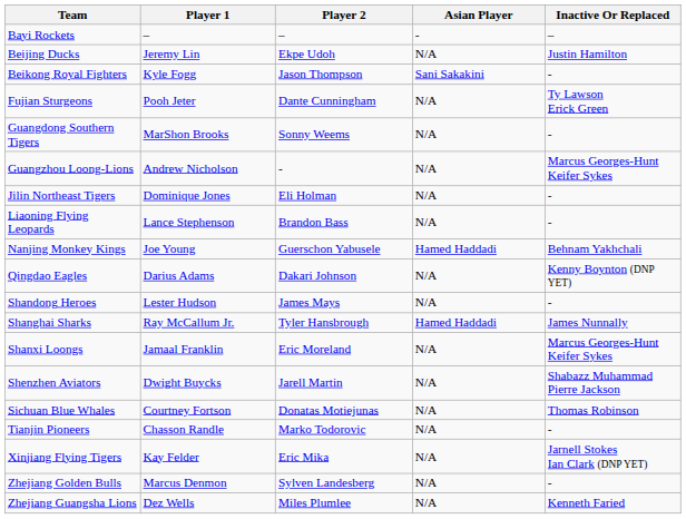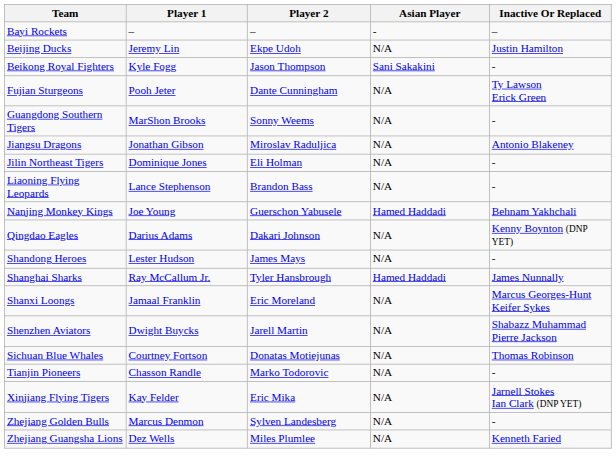 <table class="wikitable">
 <tr>
 <th style="width:190px;"><strong>Team</strong></th>
 <th style="width:190px;"><strong>Player 1</strong></th>
 <th style="width:190px;"><strong>Player 2</strong></th>
 <th style="width:190px;"><strong>Asian Player</strong></th>
 <th style="width:190px;"><strong>Inactive Or Replaced</strong></th>
 </tr>
 <tr>
 <td><a href='#'>Bayi Rockets</a></td>
 <td>–</td>
 <td>–</td>
 <td>-</td>
 <td>–</td>
 </tr>
 <tr>
 <td><a href='#'>Beijing Ducks</a></td>
 <td> <a href='#'>Jeremy Lin</a></td>
 <td> <a href='#'>Ekpe Udoh</a></td>
 <td>N/A</td>
 <td> <a href='#'>Justin Hamilton</a></td>
 </tr>
 <tr>
 <td><a href='#'>Beikong Royal Fighters</a></td>
 <td> <a href='#'>Kyle Fogg</a></td>
 <td> <a href='#'>Jason Thompson</a></td>
 <td> <a href='#'>Sani Sakakini</a></td>
 <td>-</td>
 </tr>
 <tr>
 <td><a href='#'>Fujian Sturgeons</a></td>
 <td> <a href='#'>Pooh Jeter</a></td>
 <td> <a href='#'>Dante Cunningham</a></td>
 <td>N/A</td>
 <td> <a href='#'>Ty Lawson</a><br> <a href='#'>Erick Green</a></td>
 </tr>
 <tr>
 <td><a href='#'>Guangdong Southern Tigers</a></td>
 <td> <a href='#'>MarShon Brooks</a></td>
 <td> <a href='#'>Sonny Weems</a></td>
 <td>N/A</td>
 <td>-</td>
 </tr>
 <tr>
-<td><a href='#'>Guangzhou Loong-Lions</a></td>
-<td> <a href='#'>Andrew Nicholson</a></td>
-<td>-</td>
+<td><a href='#'>Jiangsu Dragons</a></td>
+<td> <a href='#'>Jonathan Gibson</a></td>
+<td> <a href='#'>Miroslav Raduljica</a></td>
 <td>N/A</td>
-<td> <a href='#'>Marcus Georges-Hunt</a><br> <a href='#'>Keifer Sykes</a></td>
+<td> <a href='#'>Antonio Blakeney</a></td>
 </tr>
 <tr>
 <td><a href='#'>Jilin Northeast Tigers</a></td>
 <td> <a href='#'>Dominique Jones</a></td>
 <td> <a href='#'>Eli Holman</a></td>
 <td>N/A</td>
 <td>-</td>
 </tr>
 <tr>
 <td><a href='#'>Liaoning Flying Leopards</a></td>
 <td> <a href='#'>Lance Stephenson</a></td>
 <td> <a href='#'>Brandon Bass</a></td>
 <td>N/A</td>
 <td>-</td>
 </tr>
 <tr>
 <td><a href='#'>Nanjing Monkey Kings</a></td>
 <td> <a href='#'>Joe Young</a></td>
 <td> <a href='#'>Guerschon Yabusele</a></td>
 <td> <a href='#'>Hamed Haddadi</a></td>
 <td> <a href='#'>Behnam Yakhchali</a></td>
 </tr>
 <tr>
 <td><a href='#'>Qingdao Eagles</a></td>
 <td> <a href='#'>Darius Adams</a></td>
 <td> <a href='#'>Dakari Johnson</a></td>
 <td>N/A</td>
 <td> <a href='#'>Kenny Boynton</a> <small>(DNP YET)</small></td>
 </tr>
 <tr>
 <td><a href='#'>Shandong Heroes</a></td>
 <td> <a href='#'>Lester Hudson</a></td>
 <td> <a href='#'>James Mays</a></td>
 <td>N/A</td>
 <td>-</td>
 </tr>
 <tr>
 <td><a href='#'>Shanghai Sharks</a></td>
 <td> <a href='#'>Ray McCallum Jr.</a></td>
 <td> <a href='#'>Tyler Hansbrough</a></td>
 <td> <a href='#'>Hamed Haddadi</a></td>
 <td> <a href='#'>James Nunnally</a></td>
 </tr>
 <tr>
 <td><a href='#'>Shanxi Loongs</a></td>
 <td> <a href='#'>Jamaal Franklin</a></td>
 <td> <a href='#'>Eric Moreland</a></td>
 <td>N/A</td>
 <td> <a href='#'>Marcus Georges-Hunt</a><br> <a href='#'>Keifer Sykes</a></td>
 </tr>
 <tr>
 <td><a href='#'>Shenzhen Aviators</a></td>
 <td> <a href='#'>Dwight Buycks</a></td>
 <td> <a href='#'>Jarell Martin</a></td>
 <td>N/A</td>
 <td> <a href='#'>Shabazz Muhammad</a><br> <a href='#'>Pierre Jackson</a></td>
 </tr>
 <tr>
 <td><a href='#'>Sichuan Blue Whales</a></td>
 <td> <a href='#'>Courtney Fortson</a></td>
 <td> <a href='#'>Donatas Motiejunas</a></td>
 <td>N/A</td>
 <td> <a href='#'>Thomas Robinson</a></td>
 </tr>
 <tr>
 <td><a href='#'>Tianjin Pioneers</a></td>
 <td> <a href='#'>Chasson Randle</a></td>
 <td> <a href='#'>Marko Todorovic</a></td>
 <td>N/A</td>
 <td>-</td>
 </tr>
 <tr>
 <td><a href='#'>Xinjiang Flying Tigers</a></td>
 <td> <a href='#'>Kay Felder</a></td>
 <td> <a href='#'>Eric Mika</a></td>
 <td>N/A</td>
 <td> <a href='#'>Jarnell Stokes</a><br> <a href='#'>Ian Clark</a> <small>(DNP YET)</small></td>
 </tr>
 <tr>
 <td><a href='#'>Zhejiang Golden Bulls</a></td>
 <td> <a href='#'>Marcus Denmon</a></td>
 <td> <a href='#'>Sylven Landesberg</a></td>
 <td>N/A</td>
 <td>-</td>
 </tr>
 <tr>
 <td><a href='#'>Zhejiang Guangsha Lions</a></td>
 <td> <a href='#'>Dez Wells</a></td>
 <td> <a href='#'>Miles Plumlee</a></td>
 <td>N/A</td>
 <td> <a href='#'>Kenneth Faried</a></td>
 </tr>
 </table>
